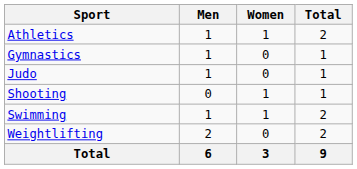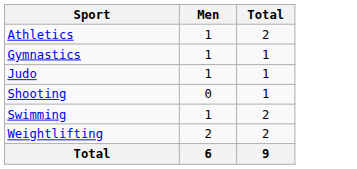 <table class="wikitable sortable" style="text-align:center;">
 <tr>
 <th width=180>Sport</th>
 <th width=55>Men</th>
-<th width=55>Women</th>
 <th width=55>Total</th>
 </tr>
 <tr>
 <td align=left><a href='#'>Athletics</a></td>
-<td>1</td>
 <td>1</td>
 <td>2</td>
 </tr>
 <tr>
 <td align=left><a href='#'>Gymnastics</a></td>
 <td>1</td>
-<td>0</td>
 <td>1</td>
 </tr>
 <tr>
 <td align=left><a href='#'>Judo</a></td>
 <td>1</td>
-<td>0</td>
 <td>1</td>
 </tr>
 <tr>
 <td align=left><a href='#'>Shooting</a></td>
 <td>0</td>
 <td>1</td>
-<td>1</td>
 </tr>
 <tr>
 <td align=left><a href='#'>Swimming</a></td>
-<td>1</td>
 <td>1</td>
 <td>2</td>
 </tr>
 <tr>
 <td align=left><a href='#'>Weightlifting</a></td>
 <td>2</td>
-<td>0</td>
 <td>2</td>
 </tr>
 <tr>
 <th>Total</th>
 <th>6</th>
-<th>3</th>
 <th>9</th>
 </tr>
 </table>
